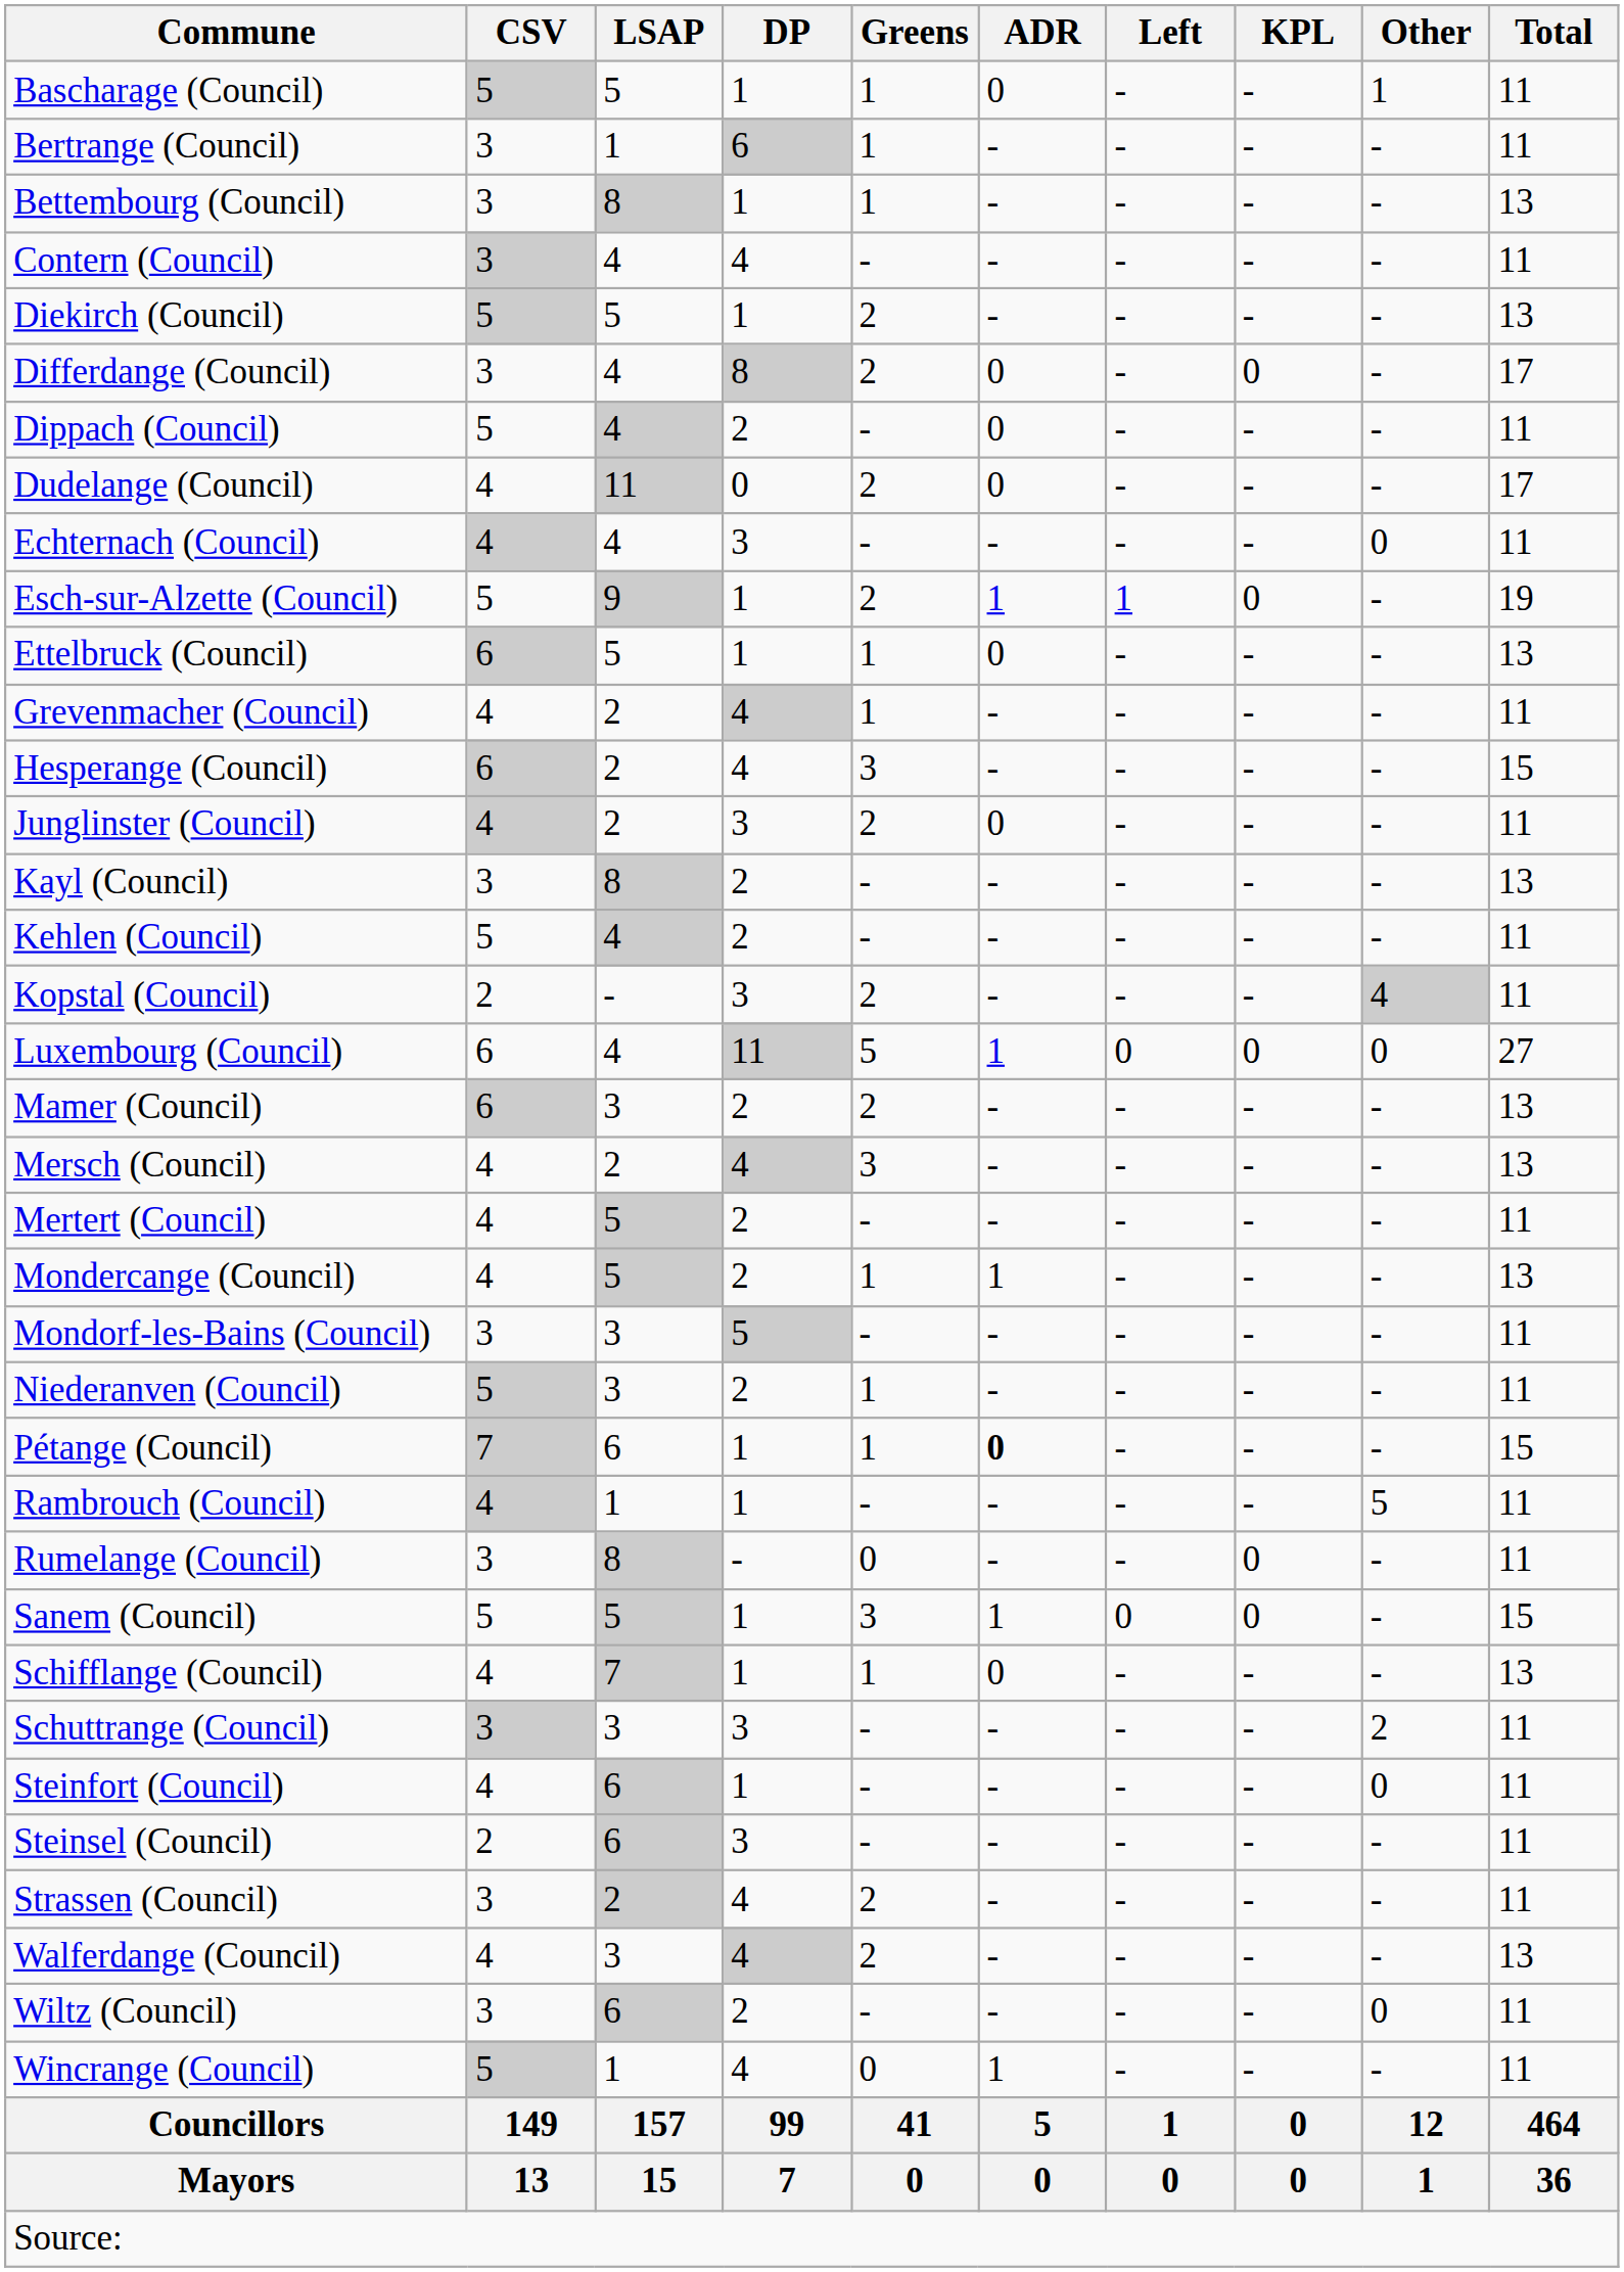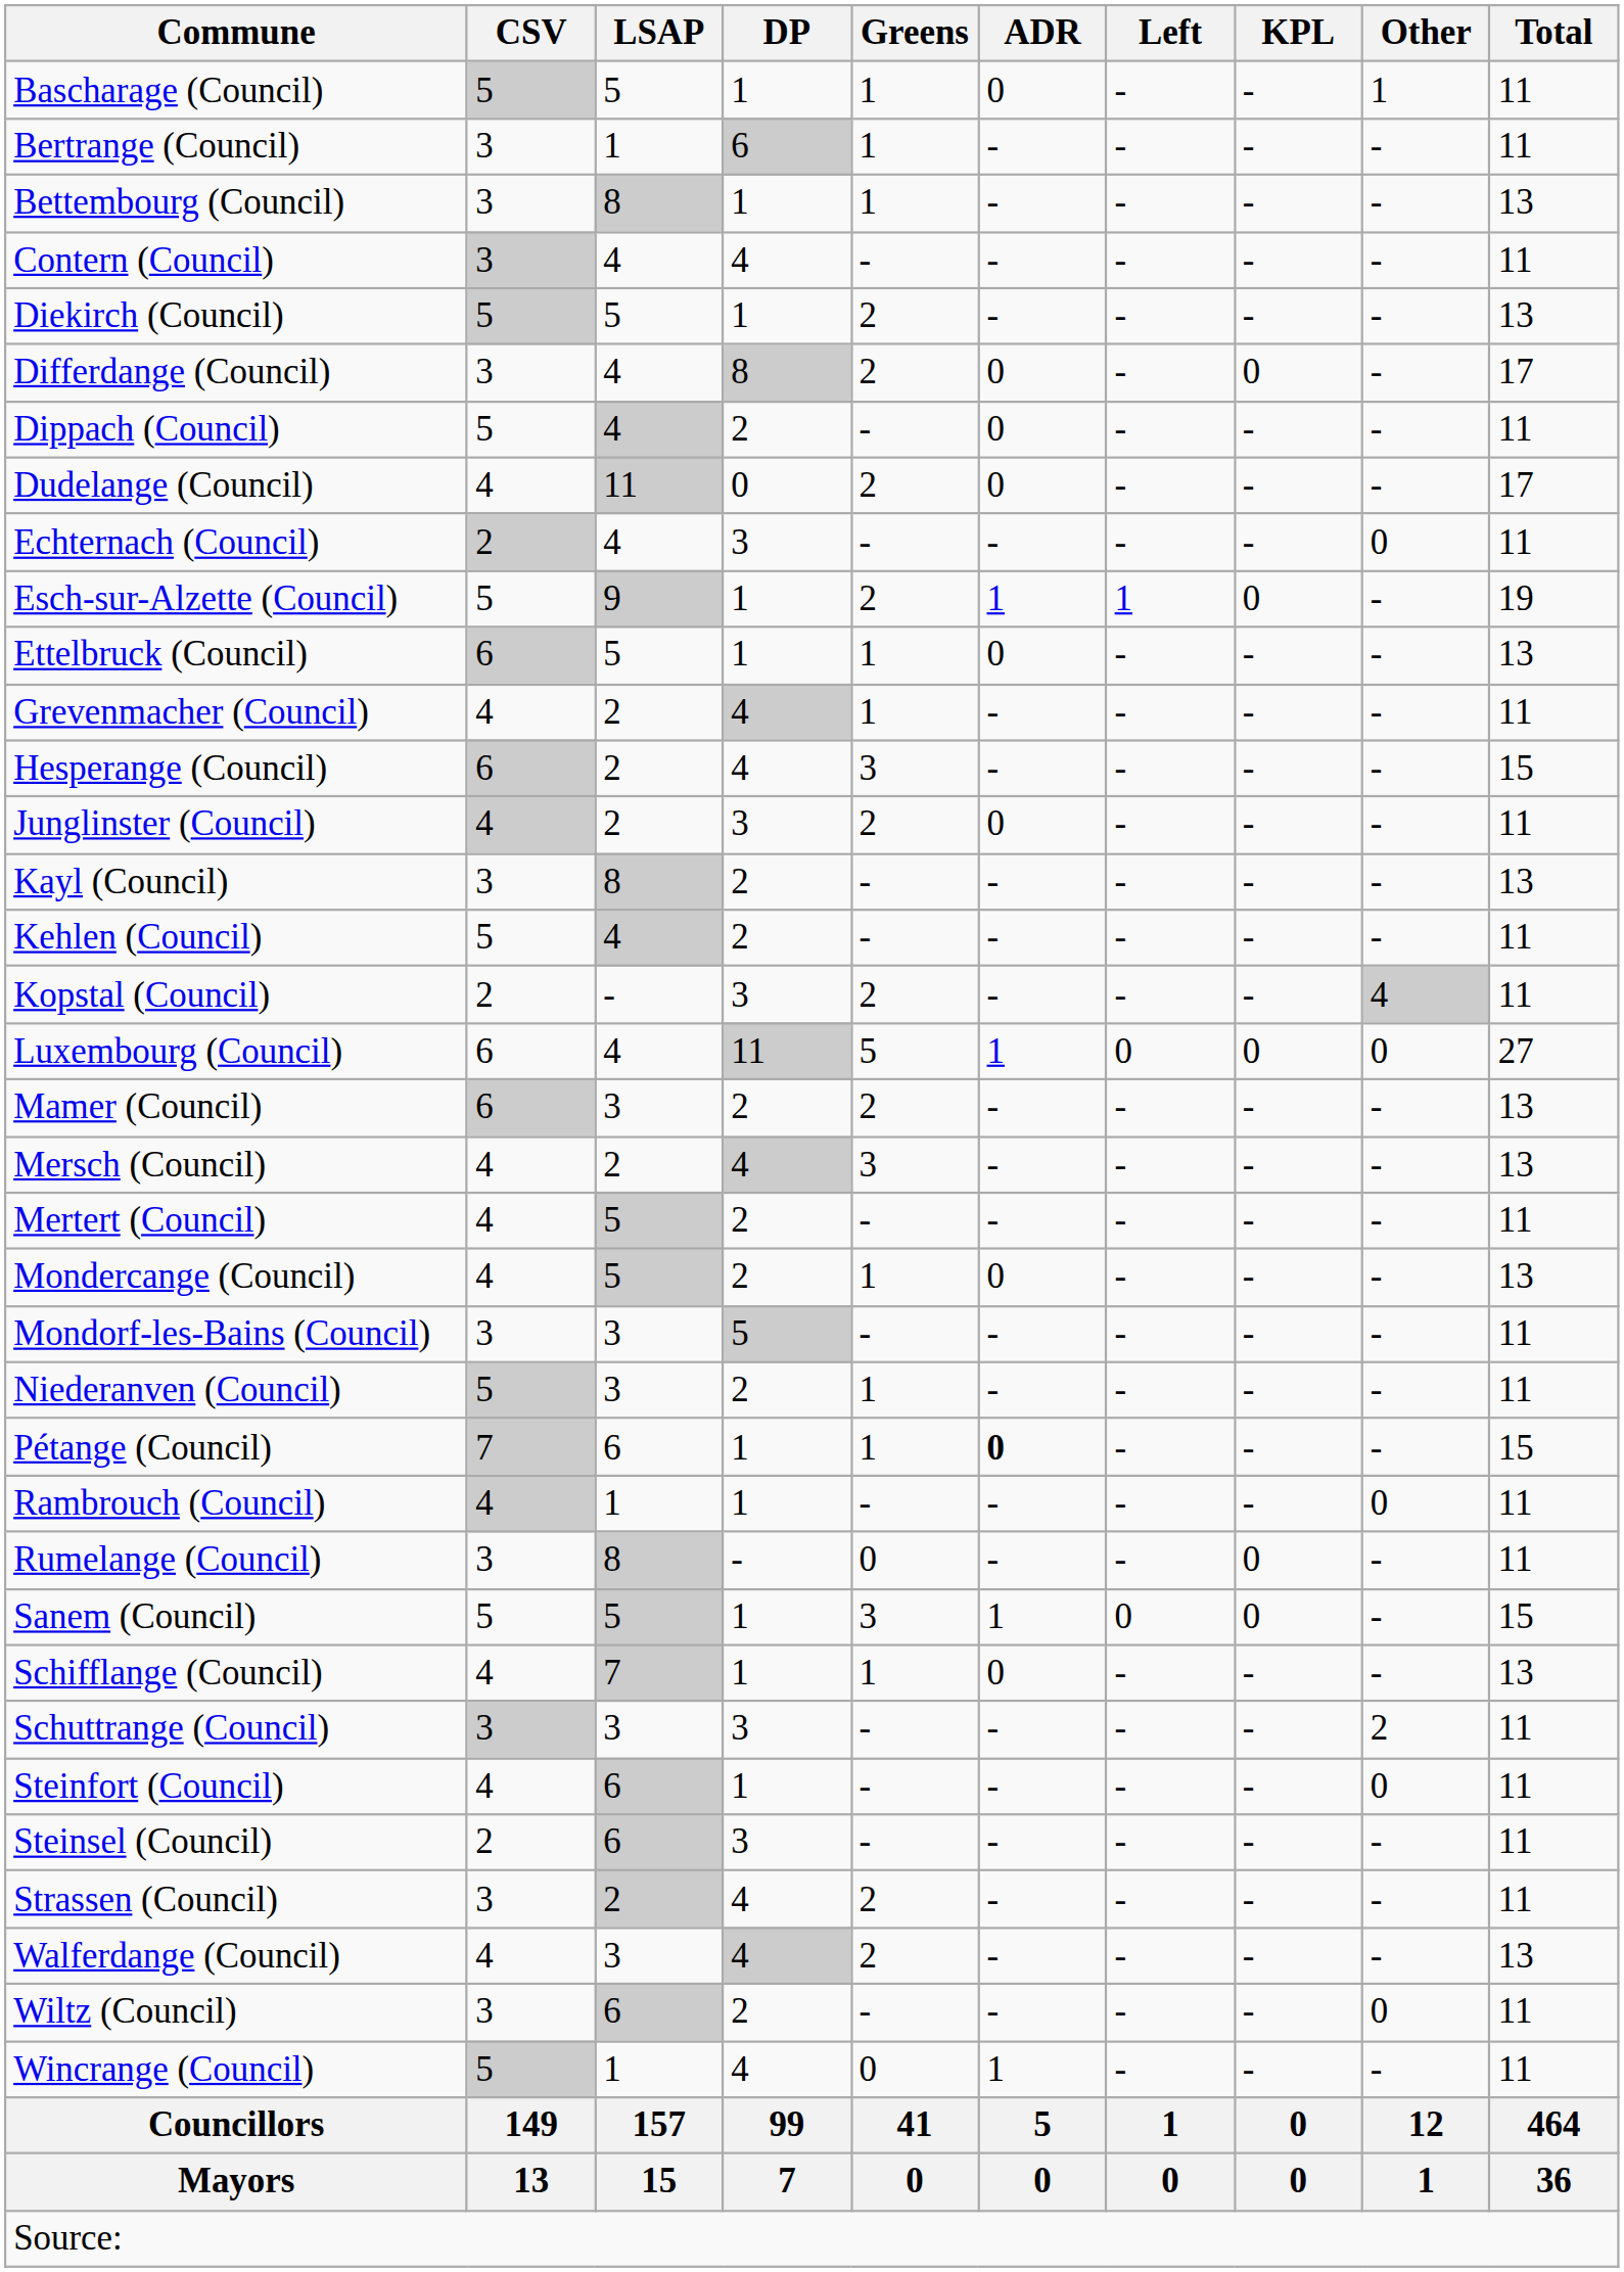 <table class="wikitable sortable">
 <tr>
 <th width=200px>Commune</th>
 <th width=50px>CSV</th>
 <th width=50px>LSAP</th>
 <th width=50px>DP</th>
 <th width=50px>Greens</th>
 <th width=50px>ADR</th>
 <th width=50px>Left</th>
 <th width=50px>KPL</th>
 <th width=50px>Other</th>
 <th width=50px>Total</th>
 </tr>
 <tr>
 <td><a href='#'>Bascharage</a> (Council)</td>
 <td style="background-color:#CCCCCC">5</td>
 <td>5</td>
 <td>1</td>
 <td>1</td>
 <td>0</td>
 <td>-</td>
 <td>-</td>
 <td>1</td>
 <td>11</td>
 </tr>
 <tr>
 <td><a href='#'>Bertrange</a> (Council)</td>
 <td>3</td>
 <td>1</td>
 <td style="background-color:#CCCCCC">6</td>
 <td>1</td>
 <td>-</td>
 <td>-</td>
 <td>-</td>
 <td>-</td>
 <td>11</td>
 </tr>
 <tr>
 <td><a href='#'>Bettembourg</a> (Council)</td>
 <td>3</td>
 <td style="background-color:#CCCCCC">8</td>
 <td>1</td>
 <td>1</td>
 <td>-</td>
 <td>-</td>
 <td>-</td>
 <td>-</td>
 <td>13</td>
 </tr>
 <tr>
 <td><a href='#'>Contern</a> (<a href='#'>Council</a>)</td>
 <td style="background-color:#CCCCCC">3</td>
 <td>4</td>
 <td>4</td>
 <td>-</td>
 <td>-</td>
 <td>-</td>
 <td>-</td>
 <td>-</td>
 <td>11</td>
 </tr>
 <tr>
 <td><a href='#'>Diekirch</a> (Council)</td>
 <td style="background-color:#CCCCCC">5</td>
 <td>5</td>
 <td>1</td>
 <td>2</td>
 <td>-</td>
 <td>-</td>
 <td>-</td>
 <td>-</td>
 <td>13</td>
 </tr>
 <tr>
 <td><a href='#'>Differdange</a> (Council)</td>
 <td>3</td>
 <td>4</td>
 <td style="background-color:#CCCCCC">8</td>
 <td>2</td>
 <td>0</td>
 <td>-</td>
 <td>0</td>
 <td>-</td>
 <td>17</td>
 </tr>
 <tr>
 <td><a href='#'>Dippach</a> (<a href='#'>Council</a>)</td>
 <td>5</td>
 <td style="background-color:#CCCCCC">4</td>
 <td>2</td>
 <td>-</td>
 <td>0</td>
 <td>-</td>
 <td>-</td>
 <td>-</td>
 <td>11</td>
 </tr>
 <tr>
 <td><a href='#'>Dudelange</a> (Council)</td>
 <td>4</td>
 <td style="background-color:#CCCCCC">11</td>
 <td>0</td>
 <td>2</td>
 <td>0</td>
 <td>-</td>
 <td>-</td>
 <td>-</td>
 <td>17</td>
 </tr>
 <tr>
 <td><a href='#'>Echternach</a> (<a href='#'>Council</a>)</td>
-<td style="background-color:#CCCCCC">4</td>
+<td style="background-color:#CCCCCC">2</td>
 <td>4</td>
 <td>3</td>
 <td>-</td>
 <td>-</td>
 <td>-</td>
 <td>-</td>
 <td>0</td>
 <td>11</td>
 </tr>
 <tr>
 <td><a href='#'>Esch-sur-Alzette</a> (<a href='#'>Council</a>)</td>
 <td>5</td>
 <td style="background-color:#CCCCCC">9</td>
 <td>1</td>
 <td>2</td>
 <td><a href='#'>1</a></td>
 <td><a href='#'>1</a></td>
 <td>0</td>
 <td>-</td>
 <td>19</td>
 </tr>
 <tr>
 <td><a href='#'>Ettelbruck</a> (Council)</td>
 <td style="background-color:#CCCCCC">6</td>
 <td>5</td>
 <td>1</td>
 <td>1</td>
 <td>0</td>
 <td>-</td>
 <td>-</td>
 <td>-</td>
 <td>13</td>
 </tr>
 <tr>
 <td><a href='#'>Grevenmacher</a> (<a href='#'>Council</a>)</td>
 <td>4</td>
 <td>2</td>
 <td style="background-color:#CCCCCC">4</td>
 <td>1</td>
 <td>-</td>
 <td>-</td>
 <td>-</td>
 <td>-</td>
 <td>11</td>
 </tr>
 <tr>
 <td><a href='#'>Hesperange</a> (Council)</td>
 <td style="background-color:#CCCCCC">6</td>
 <td>2</td>
 <td>4</td>
 <td>3</td>
 <td>-</td>
 <td>-</td>
 <td>-</td>
 <td>-</td>
 <td>15</td>
 </tr>
 <tr>
 <td><a href='#'>Junglinster</a> (<a href='#'>Council</a>)</td>
 <td style="background-color:#CCCCCC">4</td>
 <td>2</td>
 <td>3</td>
 <td>2</td>
 <td>0</td>
 <td>-</td>
 <td>-</td>
 <td>-</td>
 <td>11</td>
 </tr>
 <tr>
 <td><a href='#'>Kayl</a> (Council)</td>
 <td>3</td>
 <td style="background-color:#CCCCCC">8</td>
 <td>2</td>
 <td>-</td>
 <td>-</td>
 <td>-</td>
 <td>-</td>
 <td>-</td>
 <td>13</td>
 </tr>
 <tr>
 <td><a href='#'>Kehlen</a> (<a href='#'>Council</a>)</td>
 <td>5</td>
 <td style="background-color:#CCCCCC">4</td>
 <td>2</td>
 <td>-</td>
 <td>-</td>
 <td>-</td>
 <td>-</td>
 <td>-</td>
 <td>11</td>
 </tr>
 <tr>
 <td><a href='#'>Kopstal</a> (<a href='#'>Council</a>)</td>
 <td>2</td>
 <td>-</td>
 <td>3</td>
 <td>2</td>
 <td>-</td>
 <td>-</td>
 <td>-</td>
 <td style="background-color:#CCCCCC">4</td>
 <td>11</td>
 </tr>
 <tr>
 <td><a href='#'>Luxembourg</a> (<a href='#'>Council</a>)</td>
 <td>6</td>
 <td>4</td>
 <td style="background-color:#CCCCCC">11</td>
 <td>5</td>
 <td><a href='#'>1</a></td>
 <td>0</td>
 <td>0</td>
 <td>0</td>
 <td>27</td>
 </tr>
 <tr>
 <td><a href='#'>Mamer</a> (Council)</td>
 <td style="background-color:#CCCCCC">6</td>
 <td>3</td>
 <td>2</td>
 <td>2</td>
 <td>-</td>
 <td>-</td>
 <td>-</td>
 <td>-</td>
 <td>13</td>
 </tr>
 <tr>
 <td><a href='#'>Mersch</a> (Council)</td>
 <td>4</td>
 <td>2</td>
 <td style="background-color:#CCCCCC">4</td>
 <td>3</td>
 <td>-</td>
 <td>-</td>
 <td>-</td>
 <td>-</td>
 <td>13</td>
 </tr>
 <tr>
 <td><a href='#'>Mertert</a> (<a href='#'>Council</a>)</td>
 <td>4</td>
 <td style="background-color:#CCCCCC">5</td>
 <td>2</td>
 <td>-</td>
 <td>-</td>
 <td>-</td>
 <td>-</td>
 <td>-</td>
 <td>11</td>
 </tr>
 <tr>
 <td><a href='#'>Mondercange</a> (Council)</td>
 <td>4</td>
 <td style="background-color:#CCCCCC">5</td>
 <td>2</td>
 <td>1</td>
-<td>1</td>
+<td>0</td>
 <td>-</td>
 <td>-</td>
 <td>-</td>
 <td>13</td>
 </tr>
 <tr>
 <td><a href='#'>Mondorf-les-Bains</a> (<a href='#'>Council</a>)</td>
 <td>3</td>
 <td>3</td>
 <td style="background-color:#CCCCCC">5</td>
 <td>-</td>
 <td>-</td>
 <td>-</td>
 <td>-</td>
 <td>-</td>
 <td>11</td>
 </tr>
 <tr>
 <td><a href='#'>Niederanven</a> (<a href='#'>Council</a>)</td>
 <td style="background-color:#CCCCCC">5</td>
 <td>3</td>
 <td>2</td>
 <td>1</td>
 <td>-</td>
 <td>-</td>
 <td>-</td>
 <td>-</td>
 <td>11</td>
 </tr>
 <tr>
 <td><a href='#'>Pétange</a> (Council)</td>
 <td style="background-color:#CCCCCC">7</td>
 <td>6</td>
 <td>1</td>
 <td>1</td>
 <td><strong>0</strong></td>
 <td>-</td>
 <td>-</td>
 <td>-</td>
 <td>15</td>
 </tr>
 <tr>
 <td><a href='#'>Rambrouch</a> (<a href='#'>Council</a>)</td>
 <td style="background-color:#CCCCCC">4</td>
 <td>1</td>
 <td>1</td>
 <td>-</td>
 <td>-</td>
 <td>-</td>
 <td>-</td>
-<td>5</td>
+<td>0</td>
 <td>11</td>
 </tr>
 <tr>
 <td><a href='#'>Rumelange</a> (<a href='#'>Council</a>)</td>
 <td>3</td>
 <td style="background-color:#CCCCCC">8</td>
 <td>-</td>
 <td>0</td>
 <td>-</td>
 <td>-</td>
 <td>0</td>
 <td>-</td>
 <td>11</td>
 </tr>
 <tr>
 <td><a href='#'>Sanem</a> (Council)</td>
 <td>5</td>
 <td style="background-color:#CCCCCC">5</td>
 <td>1</td>
 <td>3</td>
 <td>1</td>
 <td>0</td>
 <td>0</td>
 <td>-</td>
 <td>15</td>
 </tr>
 <tr>
 <td><a href='#'>Schifflange</a> (Council)</td>
 <td>4</td>
 <td style="background-color:#CCCCCC">7</td>
 <td>1</td>
 <td>1</td>
 <td>0</td>
 <td>-</td>
 <td>-</td>
 <td>-</td>
 <td>13</td>
 </tr>
 <tr>
 <td><a href='#'>Schuttrange</a> (<a href='#'>Council</a>)</td>
 <td style="background-color:#CCCCCC">3</td>
 <td>3</td>
 <td>3</td>
 <td>-</td>
 <td>-</td>
 <td>-</td>
 <td>-</td>
 <td>2</td>
 <td>11</td>
 </tr>
 <tr>
 <td><a href='#'>Steinfort</a> (<a href='#'>Council</a>)</td>
 <td>4</td>
 <td style="background-color:#CCCCCC">6</td>
 <td>1</td>
 <td>-</td>
 <td>-</td>
 <td>-</td>
 <td>-</td>
 <td>0</td>
 <td>11</td>
 </tr>
 <tr>
 <td><a href='#'>Steinsel</a> (Council)</td>
 <td>2</td>
 <td style="background-color:#CCCCCC">6</td>
 <td>3</td>
 <td>-</td>
 <td>-</td>
 <td>-</td>
 <td>-</td>
 <td>-</td>
 <td>11</td>
 </tr>
 <tr>
 <td><a href='#'>Strassen</a> (Council)</td>
 <td>3</td>
 <td style="background-color:#CCCCCC">2</td>
 <td>4</td>
 <td>2</td>
 <td>-</td>
 <td>-</td>
 <td>-</td>
 <td>-</td>
 <td>11</td>
 </tr>
 <tr>
 <td><a href='#'>Walferdange</a> (Council)</td>
 <td>4</td>
 <td>3</td>
 <td style="background-color:#CCCCCC">4</td>
 <td>2</td>
 <td>-</td>
 <td>-</td>
 <td>-</td>
 <td>-</td>
 <td>13</td>
 </tr>
 <tr>
 <td><a href='#'>Wiltz</a> (Council)</td>
 <td>3</td>
 <td style="background-color:#CCCCCC">6</td>
 <td>2</td>
 <td>-</td>
 <td>-</td>
 <td>-</td>
 <td>-</td>
 <td>0</td>
 <td>11</td>
 </tr>
 <tr>
 <td><a href='#'>Wincrange</a> (<a href='#'>Council</a>)</td>
 <td style="background-color:#CCCCCC">5</td>
 <td>1</td>
 <td>4</td>
 <td>0</td>
 <td>1</td>
 <td>-</td>
 <td>-</td>
 <td>-</td>
 <td>11</td>
 </tr>
 <tr class="sortbottom">
 <th>Councillors</th>
 <th>149</th>
 <th>157</th>
 <th>99</th>
 <th>41</th>
 <th>5</th>
 <th>1</th>
 <th>0</th>
 <th>12</th>
 <th>464</th>
 </tr>
 <tr class="sortbottom">
 <th>Mayors</th>
 <th>13</th>
 <th>15</th>
 <th>7</th>
 <th>0</th>
 <th>0</th>
 <th>0</th>
 <th>0</th>
 <th>1</th>
 <th>36</th>
 </tr>
 <tr class="sortbottom">
 <td colspan=10>Source: </td>
 </tr>
 </table>
